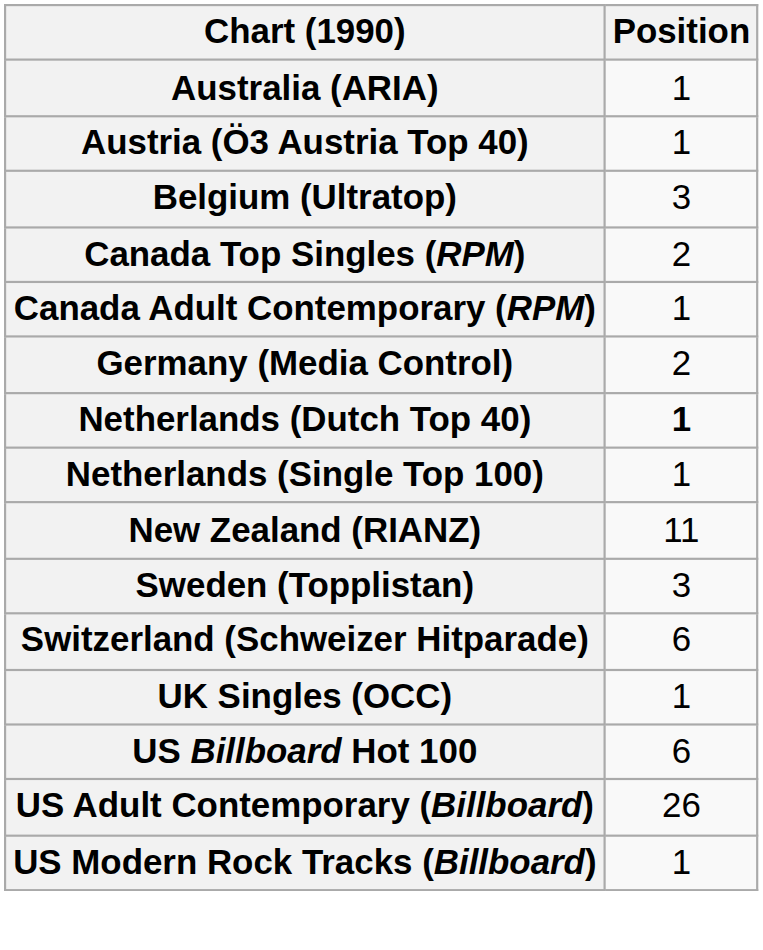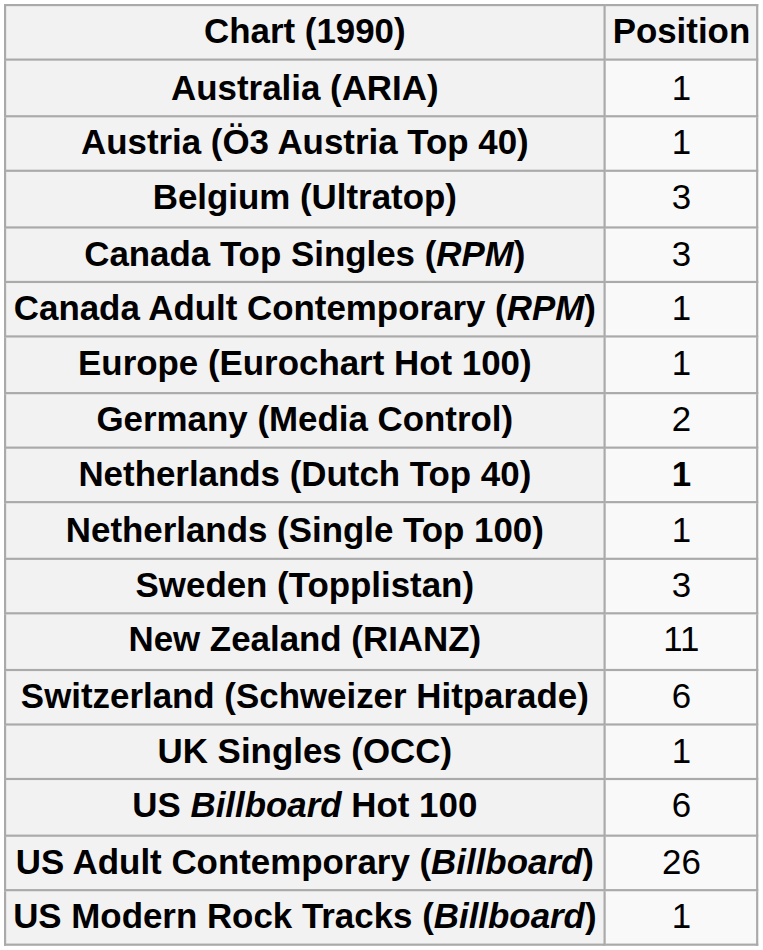 <table class="wikitable sortable plainrowheaders">
 <tr>
 <th scope="col">Chart (1990)</th>
 <th scope="col">Position</th>
 </tr>
 <tr>
 <th scope="row">Australia (ARIA)</th>
 <td style="text-align:center;">1</td>
 </tr>
 <tr>
 <th scope="row">Austria (Ö3 Austria Top 40)</th>
 <td style="text-align:center;">1</td>
 </tr>
 <tr>
 <th scope="row">Belgium (Ultratop)</th>
 <td style="text-align:center;">3</td>
 </tr>
 <tr>
 <th scope="row">Canada Top Singles (<em>RPM</em>)</th>
-<td style="text-align:center;">2</td>
+<td style="text-align:center;">3</td>
 </tr>
 <tr>
 <th scope="row">Canada Adult Contemporary (<em>RPM</em>)</th>
+<td style="text-align:center;">1</td>
+</tr>
+<tr>
+<th scope="row">Europe (Eurochart Hot 100)</th>
 <td style="text-align:center;">1</td>
 </tr>
 <tr>
 <th scope="row">Germany (Media Control)</th>
 <td style="text-align:center;">2</td>
 </tr>
 <tr>
 <th scope="row">Netherlands (Dutch Top 40)</th>
 <td style="text-align:center;"><strong>1</strong></td>
 </tr>
 <tr>
 <th scope="row">Netherlands (Single Top 100)</th>
 <td style="text-align:center;">1</td>
 </tr>
 <tr>
+<th scope="row">Sweden (Topplistan)</th>
+<td style="text-align:center;">3</td>
+</tr>
+<tr>
 <th scope="row">New Zealand (RIANZ)</th>
 <td style="text-align:center;">11</td>
-</tr>
-<tr>
-<th scope="row">Sweden (Topplistan)</th>
-<td style="text-align:center;">3</td>
 </tr>
 <tr>
 <th scope="row">Switzerland (Schweizer Hitparade)</th>
 <td style="text-align:center;">6</td>
 </tr>
 <tr>
 <th scope="row">UK Singles (OCC)</th>
 <td style="text-align:center;">1</td>
 </tr>
 <tr>
 <th scope="row">US <em>Billboard</em> Hot 100</th>
 <td style="text-align:center;">6</td>
 </tr>
 <tr>
 <th scope="row">US Adult Contemporary (<em>Billboard</em>)</th>
 <td style="text-align:center;">26</td>
 </tr>
 <tr>
 <th scope="row">US Modern Rock Tracks (<em>Billboard</em>)</th>
 <td style="text-align:center;">1</td>
 </tr>
 </table>
